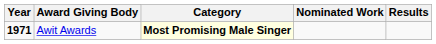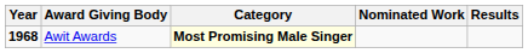 <table class="wikitable">
 <tr>
 <th>Year</th>
 <th>Award Giving Body</th>
 <th>Category</th>
 <th>Nominated Work</th>
 <th>Results</th>
 </tr>
 <tr>
-<td><strong>1971</strong></td>
+<td><strong>1968</strong></td>
 <td><a href='#'>Awit Awards</a></td>
 <td style="background: lightyellow;"><strong>Most Promising Male Singer</strong></td>
 <td></td>
 <td></td>
 </tr>
 </table>
